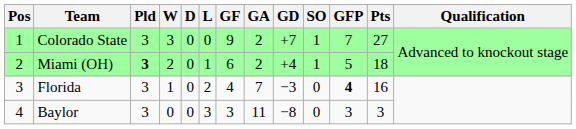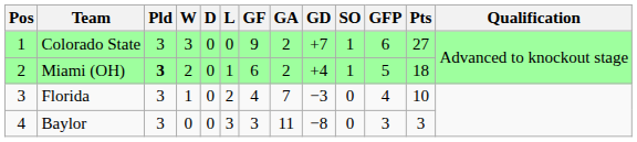 <table class="wikitable" style="text-align:center">
 <tr>
 <th>Pos</th>
 <th>Team</th>
 <th>Pld</th>
 <th>W</th>
 <th>D</th>
 <th>L</th>
 <th>GF</th>
 <th>GA</th>
 <th>GD</th>
 <th>SO</th>
 <th>GFP</th>
 <th>Pts</th>
 <th>Qualification</th>
 </tr>
 <tr bgcolor="#9eff9e">
 <td>1</td>
 <td style="text-align:left">Colorado State</td>
 <td>3</td>
 <td>3</td>
 <td>0</td>
 <td>0</td>
 <td>9</td>
 <td>2</td>
 <td>+7</td>
 <td>1</td>
-<td>7</td>
+<td>6</td>
 <td>27</td>
 <td rowspan="2">Advanced to knockout stage</td>
 </tr>
 <tr bgcolor="#9eff9e">
 <td>2</td>
 <td style="text-align:left">Miami (OH)</td>
 <td><strong>3</strong></td>
 <td>2</td>
 <td>0</td>
 <td>1</td>
 <td>6</td>
 <td>2</td>
 <td>+4</td>
 <td>1</td>
 <td>5</td>
 <td>18</td>
 </tr>
 <tr>
 <td>3</td>
 <td style="text-align:left">Florida</td>
 <td>3</td>
 <td>1</td>
 <td>0</td>
 <td>2</td>
 <td>4</td>
 <td>7</td>
 <td>−3</td>
 <td>0</td>
-<td><strong>4</strong></td>
-<td>16</td>
+<td>4</td>
+<td>10</td>
 <td rowspan="2"></td>
 </tr>
 <tr>
 <td>4</td>
 <td style="text-align:left">Baylor</td>
 <td>3</td>
 <td>0</td>
 <td>0</td>
 <td>3</td>
 <td>3</td>
 <td>11</td>
 <td>−8</td>
 <td>0</td>
 <td>3</td>
 <td>3</td>
 </tr>
 </table>
